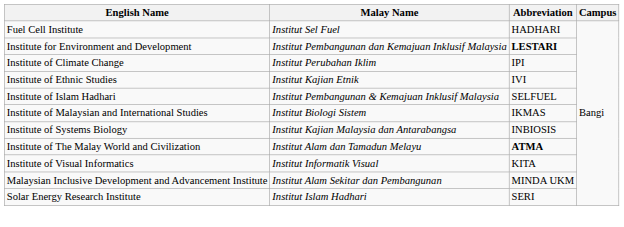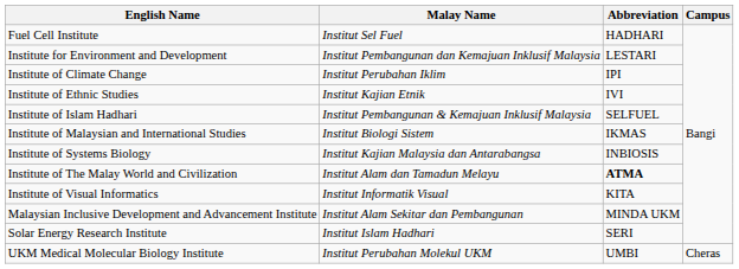 <table class="wikitable">
 <tr>
 <th>English Name</th>
 <th>Malay Name</th>
 <th>Abbreviation</th>
 <th>Campus</th>
 </tr>
 <tr>
 <td>Fuel Cell Institute</td>
 <td><em>Institut Sel Fuel</em></td>
 <td>HADHARI</td>
 <td rowspan="11">Bangi</td>
 </tr>
 <tr>
 <td>Institute for Environment and Development</td>
 <td><em>Institut Pembangunan dan Kemajuan Inklusif Malaysia</em></td>
-<td><strong>LESTARI</strong></td>
+<td>LESTARI</td>
 </tr>
 <tr>
 <td>Institute of Climate Change</td>
 <td><em>Institut Perubahan Iklim</em></td>
 <td>IPI</td>
 </tr>
 <tr>
 <td>Institute of Ethnic Studies</td>
 <td><em>Institut Kajian Etnik</em></td>
 <td>IVI</td>
 </tr>
 <tr>
 <td>Institute of Islam Hadhari</td>
 <td><em>Institut Pembangunan & Kemajuan Inklusif Malaysia</em></td>
 <td>SELFUEL</td>
 </tr>
 <tr>
 <td>Institute of Malaysian and International Studies</td>
 <td><em>Institut Biologi Sistem</em></td>
 <td>IKMAS</td>
 </tr>
 <tr>
 <td>Institute of Systems Biology</td>
 <td><em>Institut Kajian Malaysia dan Antarabangsa</em></td>
 <td>INBIOSIS</td>
 </tr>
 <tr>
 <td>Institute of The Malay World and Civilization</td>
 <td><em>Institut Alam dan Tamadun Melayu</em></td>
 <td><strong>ATMA</strong></td>
 </tr>
 <tr>
 <td>Institute of Visual Informatics</td>
 <td><em>Institut Informatik Visual</em></td>
 <td>KITA</td>
 </tr>
 <tr>
 <td>Malaysian Inclusive Development and Advancement Institute</td>
 <td><em>Institut Alam Sekitar dan Pembangunan</em></td>
 <td>MINDA UKM</td>
 </tr>
 <tr>
 <td>Solar Energy Research Institute</td>
 <td><em>Institut Islam Hadhari</em></td>
 <td>SERI</td>
 </tr>
+<tr>
+<td>UKM Medical Molecular Biology Institute</td>
+<td><em>Institut Perubahan Molekul UKM</em></td>
+<td>UMBI</td>
+<td>Cheras</td>
+</tr>
 </table>
